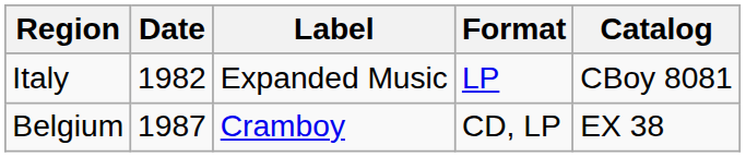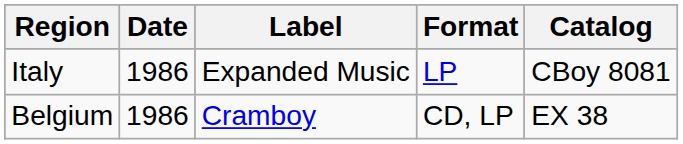 <table class="wikitable">
 <tr>
 <th>Region</th>
 <th>Date</th>
 <th>Label</th>
 <th>Format</th>
 <th>Catalog</th>
 </tr>
 <tr>
 <td>Italy</td>
-<td>1982</td>
+<td>1986</td>
 <td>Expanded Music</td>
 <td><a href='#'>LP</a></td>
 <td>CBoy 8081</td>
 </tr>
 <tr>
 <td>Belgium</td>
-<td>1987</td>
+<td>1986</td>
 <td><a href='#'>Cramboy</a></td>
 <td>CD, LP</td>
 <td>EX 38</td>
 </tr>
 </table>
